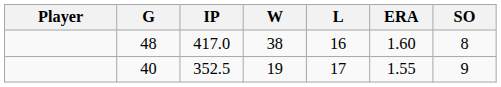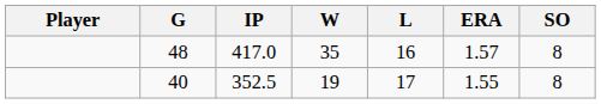 <table class="wikitable sortable">
 <tr>
 <th bgcolor="#DDDDFF" width="16%">Player</th>
 <th bgcolor="#DDDDFF" width="9%">G</th>
 <th bgcolor="#DDDDFF" width="9%">IP</th>
 <th bgcolor="#DDDDFF" width="9%">W</th>
 <th bgcolor="#DDDDFF" width="9%">L</th>
 <th bgcolor="#DDDDFF" width="9%">ERA</th>
 <th bgcolor="#DDDDFF" width="9%">SO</th>
 </tr>
 <tr align="center">
 <td></td>
 <td>48</td>
 <td>417.0</td>
-<td>38</td>
+<td>35</td>
 <td>16</td>
-<td>1.60</td>
+<td>1.57</td>
 <td>8</td>
 </tr>
 <tr align="center">
 <td></td>
 <td>40</td>
 <td>352.5</td>
 <td>19</td>
 <td>17</td>
 <td>1.55</td>
-<td>9</td>
+<td>8</td>
 </tr>
 </table>
